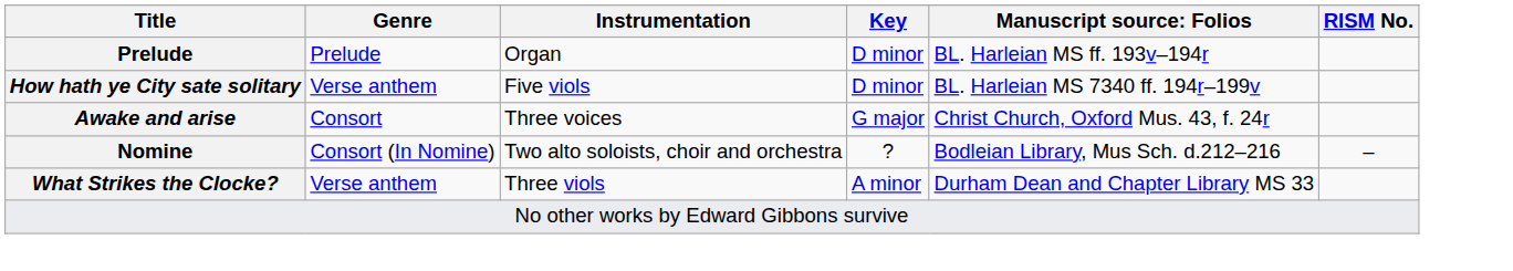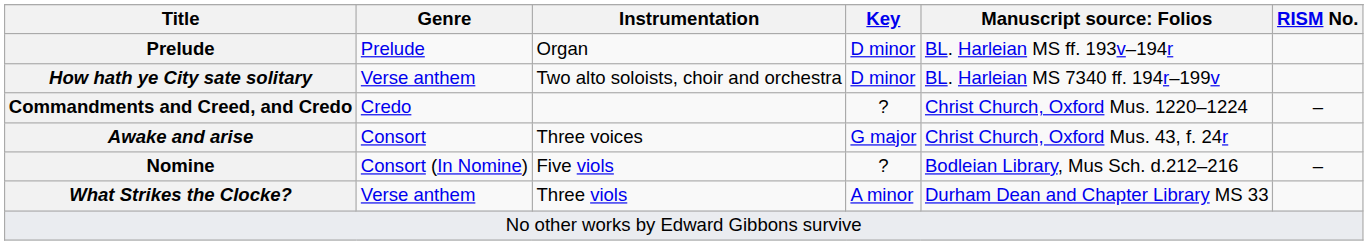 <table class = "wikitable sortable plainrowheaders">
 <tr>
 </tr>
 <tr>
 <th scope="col">Title</th>
 <th scope="col">Genre</th>
 <th scope="col">Instrumentation</th>
 <th scope="col"><a href='#'>Key</a></th>
 <th scope="col">Manuscript source: Folios</th>
 <th scope="col"><a href='#'>RISM</a> No.</th>
 </tr>
 <tr>
 <th scope="row">Prelude</th>
 <td><a href='#'>Prelude</a></td>
 <td>Organ</td>
 <td><a href='#'>D minor</a></td>
 <td><a href='#'>BL</a>. <a href='#'>Harleian</a> MS ff. 193<a href='#'>v</a>–194<a href='#'>r</a></td>
 <td></td>
 </tr>
 <tr>
 <th scope="row"><em>How hath ye City sate solitary</em></th>
 <td><a href='#'>Verse anthem</a></td>
-<td>Five <a href='#'>viols</a></td>
+<td>Two alto soloists, choir and orchestra</td>
 <td><a href='#'>D minor</a></td>
 <td><a href='#'>BL</a>. <a href='#'>Harleian</a> MS 7340 ff. 194<a href='#'>r</a>–199<a href='#'>v</a></td>
 <td></td>
+</tr>
+<tr>
+<th scope="row">Commandments and Creed, and Credo</th>
+<td><a href='#'>Credo</a></td>
+<td></td>
+<td style="text-align: center;" data-sort-value="ZZZ">?</td>
+<td><a href='#'>Christ Church, Oxford</a> Mus. 1220–1224</td>
+<td style="text-align: center;" data-sort-value="ZZZ">–</td>
 </tr>
 <tr>
 <th scope="row"><em>Awake and arise</em></th>
 <td><a href='#'>Consort</a></td>
 <td>Three voices</td>
 <td><a href='#'>G major</a></td>
 <td><a href='#'>Christ Church, Oxford</a> Mus. 43, f. 24<a href='#'>r</a></td>
 <td></td>
 </tr>
 <tr>
 <th scope="row">Nomine</th>
 <td><a href='#'>Consort</a> (<a href='#'>In Nomine</a>)</td>
-<td>Two alto soloists, choir and orchestra</td>
+<td>Five <a href='#'>viols</a></td>
 <td style="text-align: center;" data-sort-value="ZZZ">?</td>
 <td><a href='#'>Bodleian Library</a>, Mus Sch. d.212–216</td>
 <td style="text-align: center;" data-sort-value="ZZZ">–</td>
 </tr>
 <tr>
 <th scope="row"><em>What Strikes the Clocke?</em></th>
 <td><a href='#'>Verse anthem</a></td>
 <td>Three <a href='#'>viols</a></td>
 <td><a href='#'>A minor</a></td>
 <td><a href='#'>Durham Dean and Chapter Library</a>  MS 33</td>
 <td></td>
 </tr>
 <tr>
 <td colspan="6" style="background-color: #EAECF0" align="center" data-sort-value="ZZZZ">No other works by Edward Gibbons survive</td>
 </tr>
 </table>
